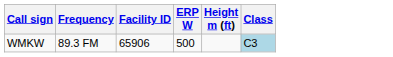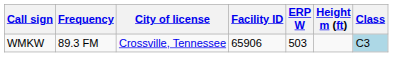 <table class="wikitable sortable">
 <tr>
 <th><a href='#'>Call sign</a></th>
 <th data-sort-type="number"><a href='#'>Frequency</a></th>
+<th><a href='#'>City of license</a></th>
 <th><a href='#'>Facility ID</a></th>
 <th data-sort-type="number"><a href='#'>ERP</a><br><a href='#'>W</a></th>
 <th data-sort-type="number"><a href='#'>Height</a><br><a href='#'>m</a> (<a href='#'>ft</a>)</th>
 <th><a href='#'>Class</a></th>
 </tr>
 <tr>
 <td>WMKW</td>
 <td>89.3 FM</td>
+<td><a href='#'>Crossville, Tennessee</a></td>
 <td>65906</td>
-<td>500</td>
+<td>503</td>
 <td></td>
 <td style="background: lightblue;">C3</td>
 </tr>
 </table>
